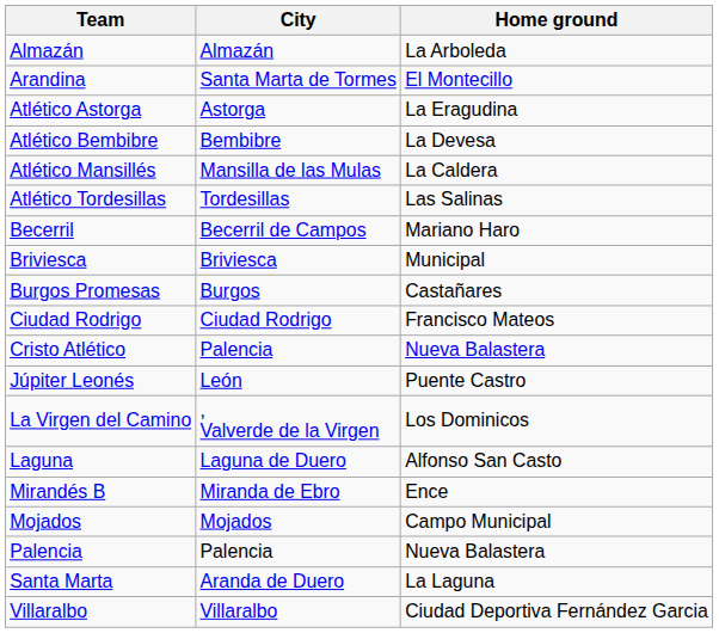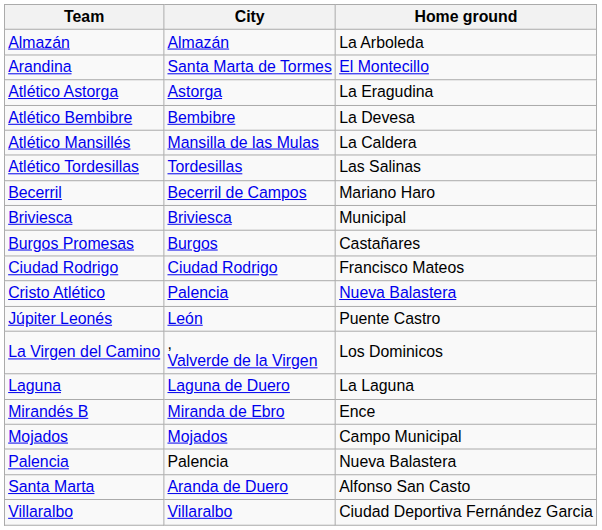 <table class="wikitable sortable">
 <tr>
 <th>Team</th>
 <th>City</th>
 <th>Home ground</th>
 </tr>
 <tr>
 <td><a href='#'>Almazán</a></td>
 <td><a href='#'>Almazán</a></td>
 <td>La Arboleda</td>
 </tr>
 <tr>
 <td><a href='#'>Arandina</a></td>
 <td><a href='#'>Santa Marta de Tormes</a></td>
 <td><a href='#'>El Montecillo</a></td>
 </tr>
 <tr>
 <td><a href='#'>Atlético Astorga</a></td>
 <td><a href='#'>Astorga</a></td>
 <td>La Eragudina</td>
 </tr>
 <tr>
 <td><a href='#'>Atlético Bembibre</a></td>
 <td><a href='#'>Bembibre</a></td>
 <td>La Devesa</td>
 </tr>
 <tr>
 <td><a href='#'>Atlético Mansillés</a></td>
 <td><a href='#'>Mansilla de las Mulas</a></td>
 <td>La Caldera</td>
 </tr>
 <tr>
 <td><a href='#'>Atlético Tordesillas</a></td>
 <td><a href='#'>Tordesillas</a></td>
 <td>Las Salinas</td>
 </tr>
 <tr>
 <td><a href='#'>Becerril</a></td>
 <td><a href='#'>Becerril de Campos</a></td>
 <td>Mariano Haro</td>
 </tr>
 <tr>
 <td><a href='#'>Briviesca</a></td>
 <td><a href='#'>Briviesca</a></td>
 <td>Municipal</td>
 </tr>
 <tr>
 <td><a href='#'>Burgos Promesas</a></td>
 <td><a href='#'>Burgos</a></td>
 <td>Castañares</td>
 </tr>
 <tr>
 <td><a href='#'>Ciudad Rodrigo</a></td>
 <td><a href='#'>Ciudad Rodrigo</a></td>
 <td>Francisco Mateos</td>
 </tr>
 <tr>
 <td><a href='#'>Cristo Atlético</a></td>
 <td><a href='#'>Palencia</a></td>
 <td><a href='#'>Nueva Balastera</a></td>
 </tr>
 <tr>
 <td><a href='#'>Júpiter Leonés</a></td>
 <td><a href='#'>León</a></td>
 <td>Puente Castro</td>
 </tr>
 <tr>
 <td><a href='#'>La Virgen del Camino</a></td>
 <td>,<br><a href='#'>Valverde de la Virgen</a></td>
 <td>Los Dominicos</td>
 </tr>
 <tr>
 <td><a href='#'>Laguna</a></td>
 <td><a href='#'>Laguna de Duero</a></td>
-<td>Alfonso San Casto</td>
+<td>La Laguna</td>
 </tr>
 <tr>
 <td><a href='#'>Mirandés B</a></td>
 <td><a href='#'>Miranda de Ebro</a></td>
 <td>Ence</td>
 </tr>
 <tr>
 <td><a href='#'>Mojados</a></td>
 <td><a href='#'>Mojados</a></td>
 <td>Campo Municipal</td>
 </tr>
 <tr>
 <td><a href='#'>Palencia</a></td>
 <td>Palencia</td>
 <td>Nueva Balastera</td>
 </tr>
 <tr>
 <td><a href='#'>Santa Marta</a></td>
 <td><a href='#'>Aranda de Duero</a></td>
-<td>La Laguna</td>
+<td>Alfonso San Casto</td>
 </tr>
 <tr>
 <td><a href='#'>Villaralbo</a></td>
 <td><a href='#'>Villaralbo</a></td>
 <td>Ciudad Deportiva Fernández Garcia</td>
 </tr>
 </table>
